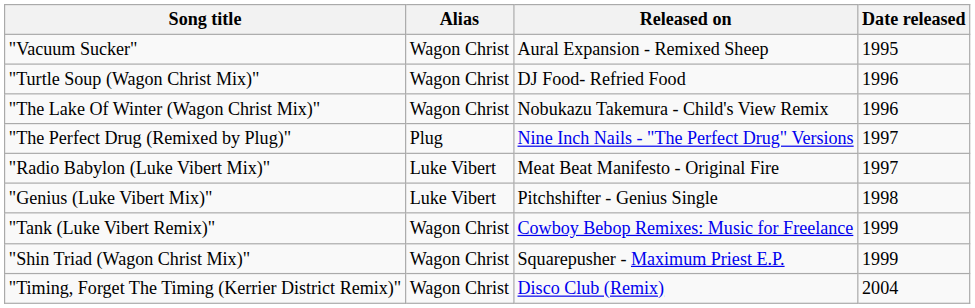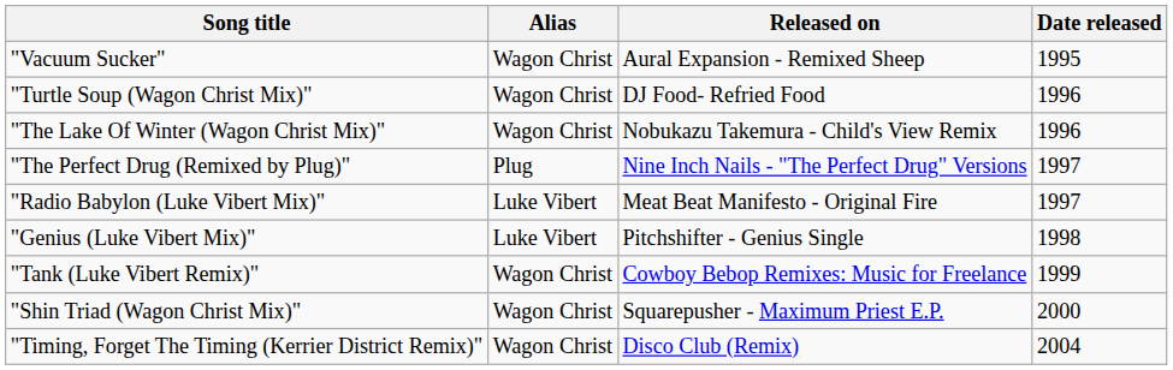 <table class="wikitable sortable" style="font-size: 95%">
 <tr>
 <th align="left">Song title</th>
 <th align="left">Alias</th>
 <th align="left">Released on</th>
 <th align="left">Date released</th>
 </tr>
 <tr>
 <td align="left">"Vacuum Sucker"</td>
 <td align="left">Wagon Christ</td>
 <td align="left">Aural Expansion - Remixed Sheep</td>
 <td align="left">1995</td>
 </tr>
 <tr>
 <td align="left">"Turtle Soup (Wagon Christ Mix)"</td>
 <td align="left">Wagon Christ</td>
 <td align="left">DJ Food- Refried Food</td>
 <td align="left">1996</td>
 </tr>
 <tr>
 <td align="left">"The Lake Of Winter (Wagon Christ Mix)"</td>
 <td align="left">Wagon Christ</td>
 <td align="left">Nobukazu Takemura - Child's View Remix</td>
 <td align="left">1996</td>
 </tr>
 <tr>
 <td align="left">"The Perfect Drug (Remixed by Plug)"</td>
 <td align="left">Plug</td>
 <td align="left"><a href='#'>Nine Inch Nails - "The Perfect Drug" Versions</a></td>
 <td align="left">1997</td>
 </tr>
 <tr>
 <td align="left">"Radio Babylon (Luke Vibert Mix)"</td>
 <td align="left">Luke Vibert</td>
 <td align="left">Meat Beat Manifesto - Original Fire</td>
 <td align="left">1997</td>
 </tr>
 <tr>
 <td align="left">"Genius (Luke Vibert Mix)"</td>
 <td align="left">Luke Vibert</td>
 <td align="left">Pitchshifter - Genius Single</td>
 <td align="left">1998</td>
 </tr>
 <tr>
 <td align="left">"Tank (Luke Vibert Remix)"</td>
 <td align="left">Wagon Christ</td>
 <td align="left"><a href='#'>Cowboy Bebop Remixes: Music for Freelance</a></td>
 <td align="left">1999</td>
 </tr>
 <tr>
 <td align="left">"Shin Triad (Wagon Christ Mix)"</td>
 <td align="left">Wagon Christ</td>
 <td align="left">Squarepusher - <a href='#'>Maximum Priest E.P.</a></td>
-<td align="left">1999</td>
+<td align="left">2000</td>
 </tr>
 <tr>
 <td align="left">"Timing, Forget The Timing (Kerrier District Remix)"</td>
 <td align="left">Wagon Christ</td>
 <td align="left"><a href='#'>Disco Club (Remix)</a></td>
 <td align="left">2004</td>
 </tr>
 </table>
